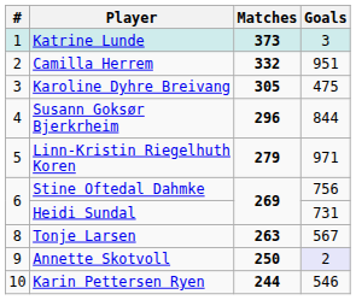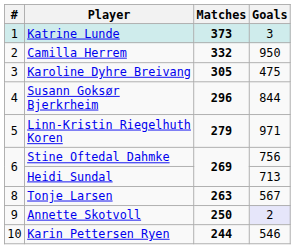 <table class="wikitable sortable" style="text-align:center">
 <tr>
 <th>#</th>
 <th width=180px>Player</th>
 <th>Matches</th>
 <th>Goals</th>
 </tr>
 <tr style="background:#CFECEC">
 <td>1</td>
 <td align="left"><a href='#'>Katrine Lunde</a></td>
 <td><strong>373</strong></td>
 <td>3</td>
 </tr>
 <tr>
 <td>2</td>
 <td align="left"><a href='#'>Camilla Herrem</a></td>
 <td><strong>332</strong></td>
-<td>951</td>
+<td>950</td>
 </tr>
 <tr>
 <td>3</td>
 <td align="left"><a href='#'>Karoline Dyhre Breivang</a></td>
 <td><strong>305</strong></td>
 <td>475</td>
 </tr>
 <tr>
 <td>4</td>
 <td align="left"><a href='#'>Susann Goksør Bjerkrheim</a></td>
 <td><strong>296</strong></td>
 <td>844</td>
 </tr>
 <tr>
 <td>5</td>
 <td align="left"><a href='#'>Linn-Kristin Riegelhuth Koren</a></td>
 <td><strong>279</strong></td>
 <td>971</td>
 </tr>
 <tr>
 <td rowspan=2>6</td>
 <td align="left"><a href='#'>Stine Oftedal Dahmke</a></td>
 <td rowspan=2><strong>269</strong></td>
 <td>756</td>
 </tr>
 <tr>
 <td align="left"><a href='#'>Heidi Sundal</a></td>
-<td>731</td>
+<td>713</td>
 </tr>
 <tr>
 <td>8</td>
 <td align="left"><a href='#'>Tonje Larsen</a></td>
 <td><strong>263</strong></td>
 <td>567</td>
 </tr>
 <tr>
 <td>9</td>
 <td align="left"><a href='#'>Annette Skotvoll</a></td>
 <td><strong>250</strong></td>
 <td style="background: lavender;">2</td>
 </tr>
 <tr>
 <td>10</td>
 <td align="left"><a href='#'>Karin Pettersen Ryen</a></td>
 <td><strong>244</strong></td>
 <td>546</td>
 </tr>
 </table>
